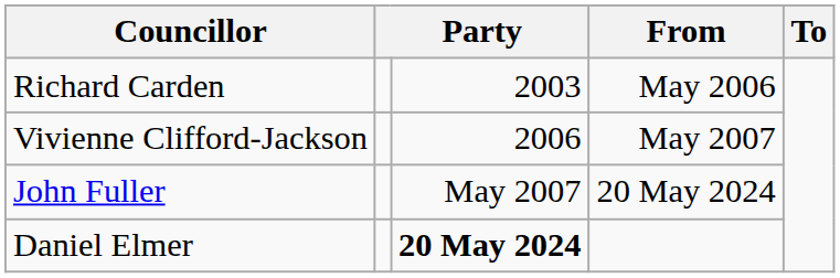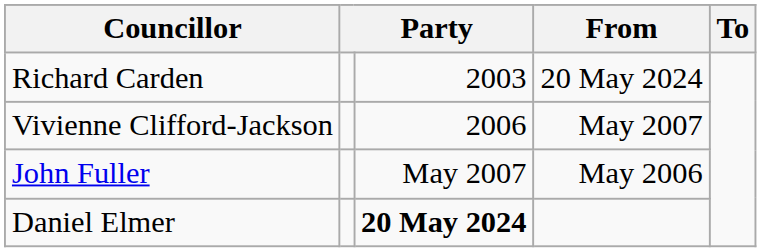 <table class=wikitable>
 <tr>
 <th>Councillor</th>
 <th colspan=2>Party</th>
 <th>From</th>
 <th>To</th>
 </tr>
 <tr>
 <td>Richard Carden </td>
 <td></td>
 <td align=right>2003</td>
-<td align=right>May 2006</td>
+<td align=right>20 May 2024</td>
 </tr>
 <tr>
 <td>Vivienne Clifford-Jackson</td>
 <td></td>
 <td align=right>2006</td>
 <td align=right>May 2007</td>
 </tr>
 <tr>
 <td><a href='#'>John Fuller</a></td>
 <td></td>
 <td align=right>May 2007</td>
-<td align=right>20 May 2024</td>
+<td align=right>May 2006</td>
 </tr>
 <tr>
 <td>Daniel Elmer</td>
 <td></td>
 <td align=right><strong>20 May 2024</strong></td>
 <td></td>
 </tr>
 </table>
